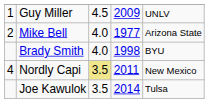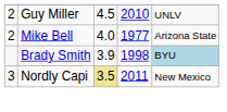 <table class="wikitable">
 <tr>
 </tr>
 <tr>
-<td>1</td>
+<td>2</td>
 <td>Guy Miller</td>
 <td>4.5</td>
-<td><a href='#'>2009</a></td>
+<td><a href='#'>2010</a></td>
 <td style="font-size:80%;">UNLV</td>
 </tr>
 <tr>
 <td>2</td>
 <td><a href='#'>Mike Bell</a></td>
 <td>4.0</td>
 <td><a href='#'>1977</a></td>
 <td style="font-size:80%;">Arizona State</td>
 </tr>
 <tr>
 <td></td>
 <td><a href='#'>Brady Smith</a></td>
-<td>4.0</td>
+<td>3.9</td>
 <td><a href='#'>1998</a></td>
-<td style="font-size:80%;">BYU</td>
+<td style="background: lightblue; font-size:80%;">BYU</td>
 </tr>
 <tr>
-<td>4</td>
+<td>3</td>
 <td>Nordly Capi</td>
 <td style="background: khaki;">3.5</td>
 <td><a href='#'>2011</a></td>
 <td style="font-size:80%;">New Mexico</td>
 </tr>
-<tr>
-<td></td>
-<td>Joe Kawulok</td>
-<td>3.5</td>
-<td><a href='#'>2014</a></td>
-<td style="font-size:80%;">Tulsa</td>
-</tr>
 </table>
